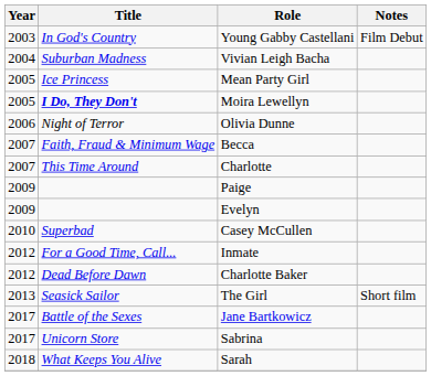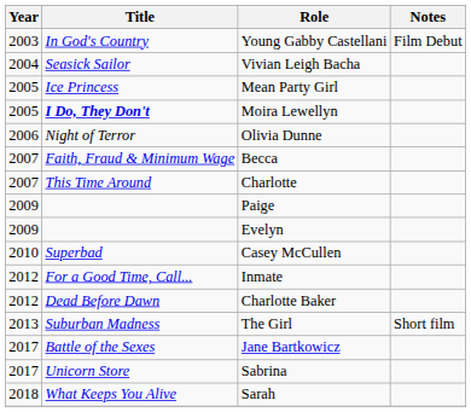 <table class="wikitable sortable">
 <tr>
 <th>Year</th>
 <th>Title</th>
 <th>Role</th>
 <th class="unsortable">Notes</th>
 </tr>
 <tr>
 <td>2003</td>
 <td><em><a href='#'>In God's Country</a></em></td>
 <td>Young Gabby Castellani</td>
 <td>Film Debut</td>
 </tr>
 <tr>
 <td>2004</td>
-<td><em><a href='#'>Suburban Madness</a></em></td>
+<td><em><a href='#'>Seasick Sailor</a></em></td>
 <td>Vivian Leigh Bacha</td>
 <td></td>
 </tr>
 <tr>
 <td>2005</td>
 <td><em><a href='#'>Ice Princess</a></em></td>
 <td>Mean Party Girl</td>
 <td></td>
 </tr>
 <tr>
 <td>2005</td>
 <td><strong><em><a href='#'>I Do, They Don't</a></em></strong></td>
 <td>Moira Lewellyn</td>
 <td></td>
 </tr>
 <tr>
 <td>2006</td>
 <td><em>Night of Terror</em></td>
 <td>Olivia Dunne</td>
 <td></td>
 </tr>
 <tr>
 <td>2007</td>
 <td><em><a href='#'>Faith, Fraud & Minimum Wage</a></em></td>
 <td>Becca</td>
 <td></td>
 </tr>
 <tr>
 <td>2007</td>
 <td><em><a href='#'>This Time Around</a></em></td>
 <td>Charlotte</td>
 <td></td>
 </tr>
 <tr>
 <td>2009</td>
 <td><em></em></td>
 <td>Paige</td>
 <td></td>
 </tr>
 <tr>
 <td>2009</td>
 <td><em></em></td>
 <td>Evelyn</td>
 <td></td>
 </tr>
 <tr>
 <td>2010</td>
 <td><em><a href='#'>Superbad</a></em></td>
 <td>Casey McCullen</td>
 <td></td>
 </tr>
 <tr>
 <td>2012</td>
 <td><em><a href='#'>For a Good Time, Call...</a></em></td>
 <td>Inmate</td>
 <td></td>
 </tr>
 <tr>
 <td>2012</td>
 <td><em><a href='#'>Dead Before Dawn</a></em></td>
 <td>Charlotte Baker</td>
 <td></td>
 </tr>
 <tr>
 <td>2013</td>
-<td><em><a href='#'>Seasick Sailor</a></em></td>
+<td><em><a href='#'>Suburban Madness</a></em></td>
 <td>The Girl</td>
 <td>Short film</td>
 </tr>
 <tr>
 <td>2017</td>
 <td><em><a href='#'>Battle of the Sexes</a></em></td>
 <td><a href='#'>Jane Bartkowicz</a></td>
 <td></td>
 </tr>
 <tr>
 <td>2017</td>
 <td><em><a href='#'>Unicorn Store</a></em></td>
 <td>Sabrina</td>
 <td></td>
 </tr>
 <tr>
 <td>2018</td>
 <td><em><a href='#'>What Keeps You Alive</a></em></td>
 <td>Sarah</td>
 <td></td>
 </tr>
 <tr>
 </tr>
 </table>
